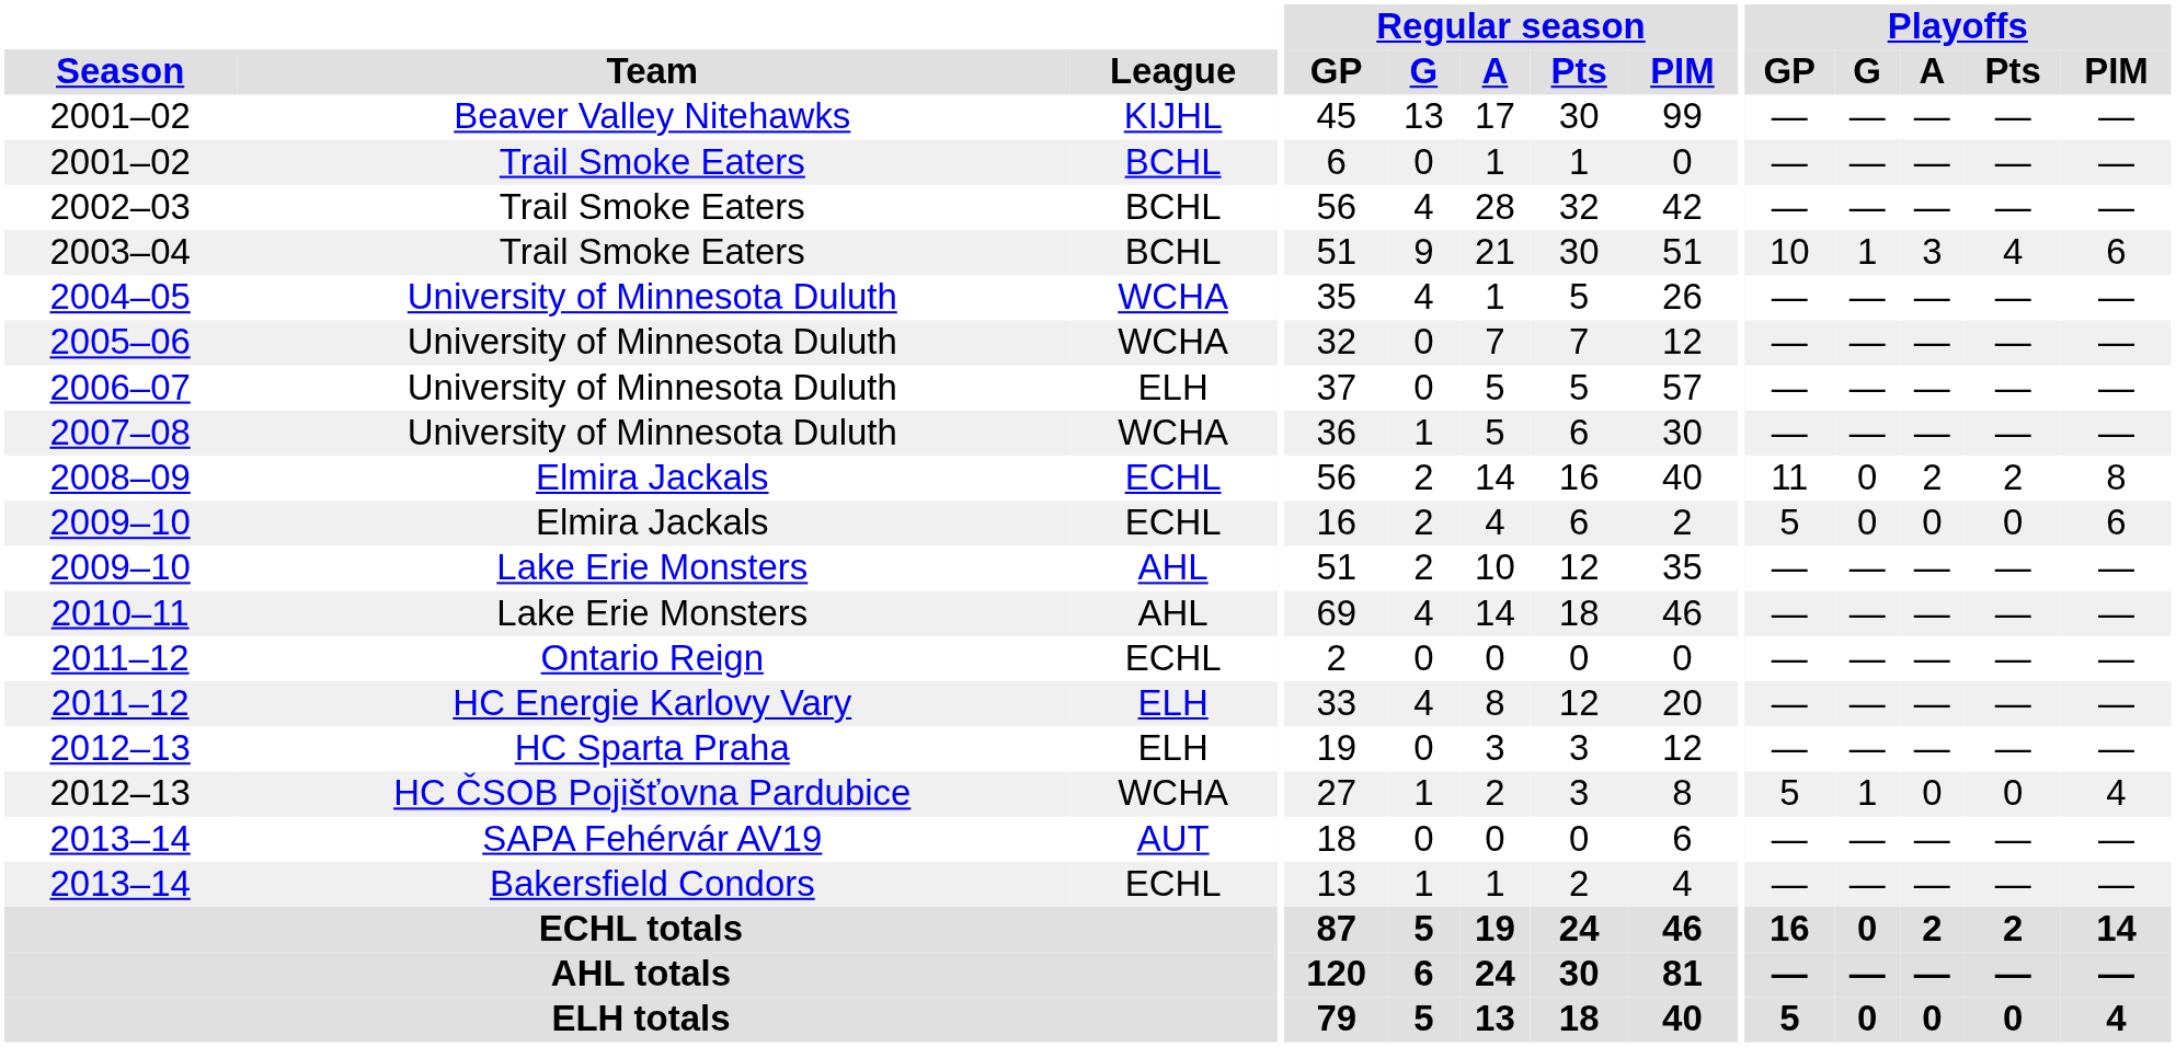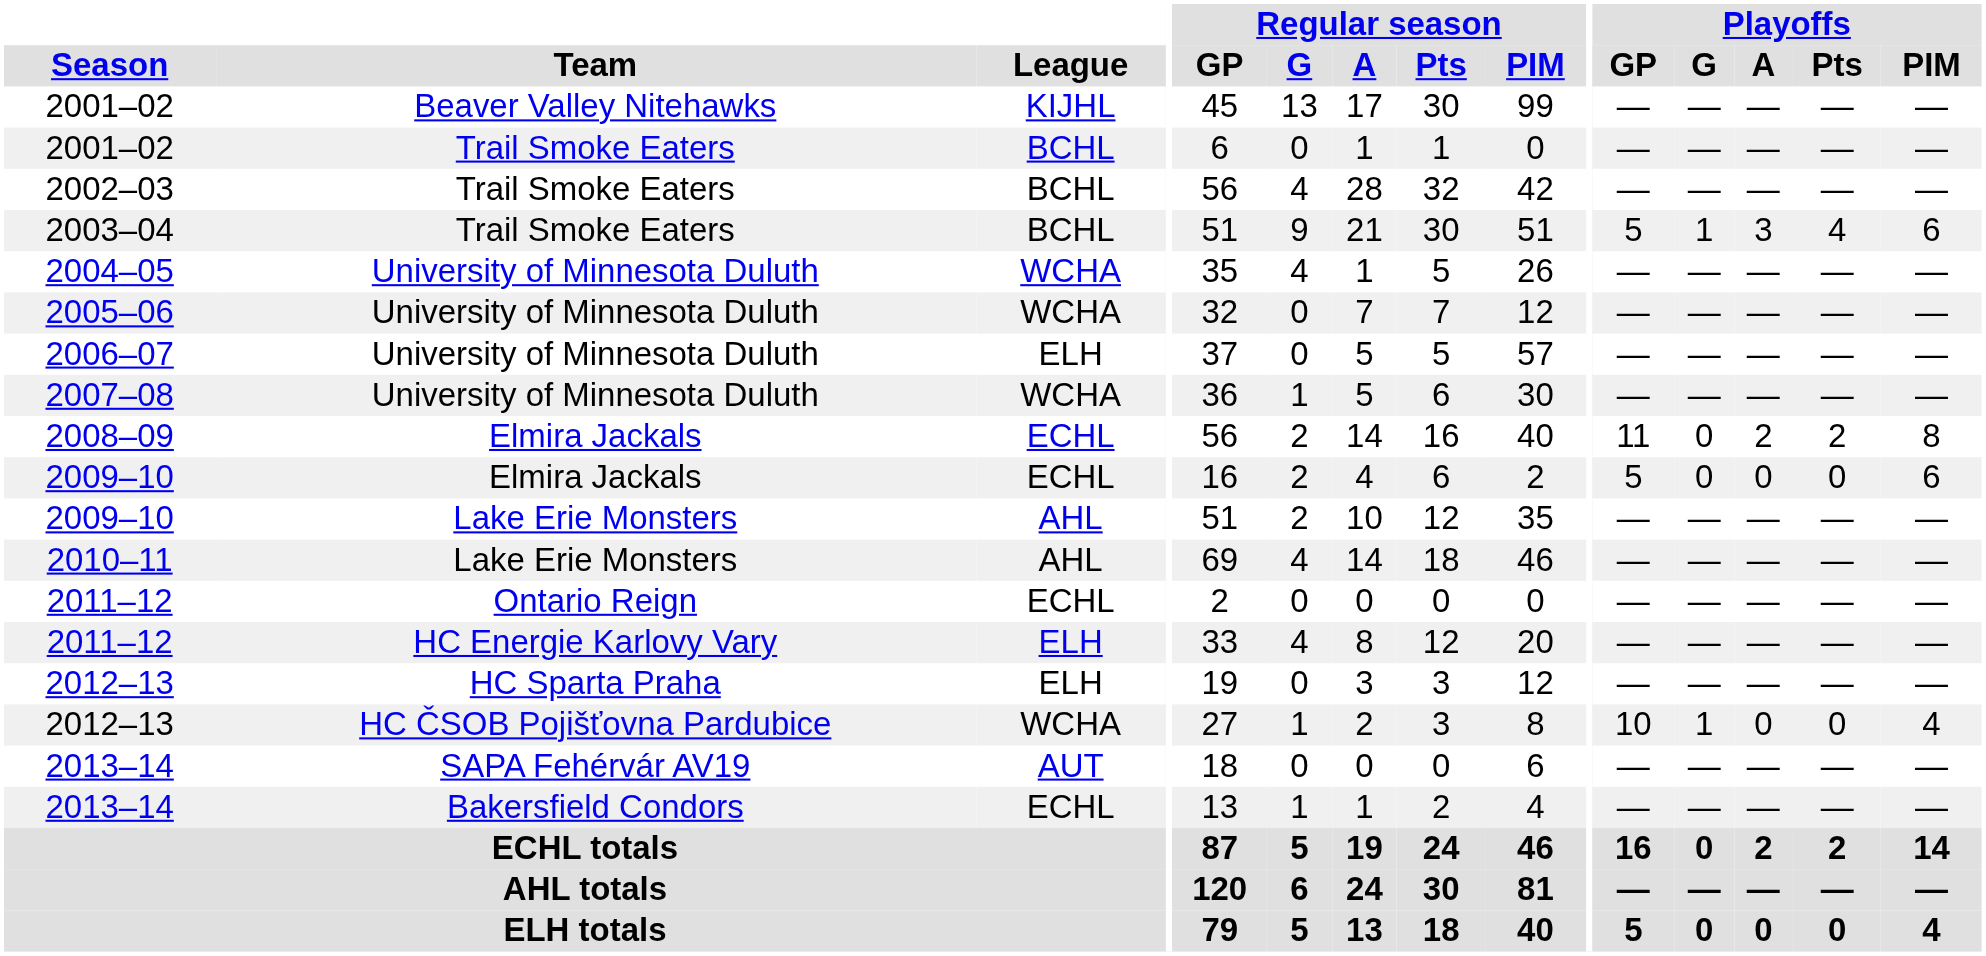 <table border="0" cellpadding="1" cellspacing="0" style="text-align:center; width:60em">
 <tr style="background:#e0e0e0;">
 <th colspan="3" style="background:#fff;"></th>
 <th rowspan="99" style="background:#fff;"></th>
 <th colspan="5"><a href='#'>Regular season</a></th>
 <th rowspan="99" style="background:#fff;"></th>
 <th colspan="5"><a href='#'>Playoffs</a></th>
 </tr>
 <tr style="background:#e0e0e0;">
 <th><a href='#'>Season</a></th>
 <th>Team</th>
 <th>League</th>
 <th>GP</th>
 <th><a href='#'>G</a></th>
 <th><a href='#'>A</a></th>
 <th><a href='#'>Pts</a></th>
 <th><a href='#'>PIM</a></th>
 <th>GP</th>
 <th>G</th>
 <th>A</th>
 <th>Pts</th>
 <th>PIM</th>
 </tr>
 <tr>
 <td>2001–02</td>
 <td><a href='#'>Beaver Valley Nitehawks</a></td>
 <td><a href='#'>KIJHL</a></td>
 <td>45</td>
 <td>13</td>
 <td>17</td>
 <td>30</td>
 <td>99</td>
 <td>—</td>
 <td>—</td>
 <td>—</td>
 <td>—</td>
 <td>—</td>
 </tr>
 <tr bgcolor="#f0f0f0">
 <td>2001–02</td>
 <td><a href='#'>Trail Smoke Eaters</a></td>
 <td><a href='#'>BCHL</a></td>
 <td>6</td>
 <td>0</td>
 <td>1</td>
 <td>1</td>
 <td>0</td>
 <td>—</td>
 <td>—</td>
 <td>—</td>
 <td>—</td>
 <td>—</td>
 </tr>
 <tr>
 <td>2002–03</td>
 <td>Trail Smoke Eaters</td>
 <td>BCHL</td>
 <td>56</td>
 <td>4</td>
 <td>28</td>
 <td>32</td>
 <td>42</td>
 <td>—</td>
 <td>—</td>
 <td>—</td>
 <td>—</td>
 <td>—</td>
 </tr>
 <tr bgcolor="#f0f0f0">
 <td>2003–04</td>
 <td>Trail Smoke Eaters</td>
 <td>BCHL</td>
 <td>51</td>
 <td>9</td>
 <td>21</td>
 <td>30</td>
 <td>51</td>
-<td>10</td>
+<td>5</td>
 <td>1</td>
 <td>3</td>
 <td>4</td>
 <td>6</td>
 </tr>
 <tr>
 <td><a href='#'>2004–05</a></td>
 <td><a href='#'>University of Minnesota Duluth</a></td>
 <td><a href='#'>WCHA</a></td>
 <td>35</td>
 <td>4</td>
 <td>1</td>
 <td>5</td>
 <td>26</td>
 <td>—</td>
 <td>—</td>
 <td>—</td>
 <td>—</td>
 <td>—</td>
 </tr>
 <tr bgcolor="#f0f0f0">
 <td><a href='#'>2005–06</a></td>
 <td>University of Minnesota Duluth</td>
 <td>WCHA</td>
 <td>32</td>
 <td>0</td>
 <td>7</td>
 <td>7</td>
 <td>12</td>
 <td>—</td>
 <td>—</td>
 <td>—</td>
 <td>—</td>
 <td>—</td>
 </tr>
 <tr>
 <td><a href='#'>2006–07</a></td>
 <td>University of Minnesota Duluth</td>
 <td>ELH</td>
 <td>37</td>
 <td>0</td>
 <td>5</td>
 <td>5</td>
 <td>57</td>
 <td>—</td>
 <td>—</td>
 <td>—</td>
 <td>—</td>
 <td>—</td>
 </tr>
 <tr bgcolor="#f0f0f0">
 <td><a href='#'>2007–08</a></td>
 <td>University of Minnesota Duluth</td>
 <td>WCHA</td>
 <td>36</td>
 <td>1</td>
 <td>5</td>
 <td>6</td>
 <td>30</td>
 <td>—</td>
 <td>—</td>
 <td>—</td>
 <td>—</td>
 <td>—</td>
 </tr>
 <tr>
 <td><a href='#'>2008–09</a></td>
 <td><a href='#'>Elmira Jackals</a></td>
 <td><a href='#'>ECHL</a></td>
 <td>56</td>
 <td>2</td>
 <td>14</td>
 <td>16</td>
 <td>40</td>
 <td>11</td>
 <td>0</td>
 <td>2</td>
 <td>2</td>
 <td>8</td>
 </tr>
 <tr bgcolor="#f0f0f0">
 <td><a href='#'>2009–10</a></td>
 <td>Elmira Jackals</td>
 <td>ECHL</td>
 <td>16</td>
 <td>2</td>
 <td>4</td>
 <td>6</td>
 <td>2</td>
 <td>5</td>
 <td>0</td>
 <td>0</td>
 <td>0</td>
 <td>6</td>
 </tr>
 <tr>
 <td><a href='#'>2009–10</a></td>
 <td><a href='#'>Lake Erie Monsters</a></td>
 <td><a href='#'>AHL</a></td>
 <td>51</td>
 <td>2</td>
 <td>10</td>
 <td>12</td>
 <td>35</td>
 <td>—</td>
 <td>—</td>
 <td>—</td>
 <td>—</td>
 <td>—</td>
 </tr>
 <tr bgcolor="#f0f0f0">
 <td><a href='#'>2010–11</a></td>
 <td>Lake Erie Monsters</td>
 <td>AHL</td>
 <td>69</td>
 <td>4</td>
 <td>14</td>
 <td>18</td>
 <td>46</td>
 <td>—</td>
 <td>—</td>
 <td>—</td>
 <td>—</td>
 <td>—</td>
 </tr>
 <tr>
 <td><a href='#'>2011–12</a></td>
 <td><a href='#'>Ontario Reign</a></td>
 <td>ECHL</td>
 <td>2</td>
 <td>0</td>
 <td>0</td>
 <td>0</td>
 <td>0</td>
 <td>—</td>
 <td>—</td>
 <td>—</td>
 <td>—</td>
 <td>—</td>
 </tr>
 <tr bgcolor="#f0f0f0">
 <td><a href='#'>2011–12</a></td>
 <td><a href='#'>HC Energie Karlovy Vary</a></td>
 <td><a href='#'>ELH</a></td>
 <td>33</td>
 <td>4</td>
 <td>8</td>
 <td>12</td>
 <td>20</td>
 <td>—</td>
 <td>—</td>
 <td>—</td>
 <td>—</td>
 <td>—</td>
 </tr>
 <tr>
 <td><a href='#'>2012–13</a></td>
 <td><a href='#'>HC Sparta Praha</a></td>
 <td>ELH</td>
 <td>19</td>
 <td>0</td>
 <td>3</td>
 <td>3</td>
 <td>12</td>
 <td>—</td>
 <td>—</td>
 <td>—</td>
 <td>—</td>
 <td>—</td>
 </tr>
 <tr bgcolor="#f0f0f0">
 <td>2012–13</td>
 <td><a href='#'>HC ČSOB Pojišťovna Pardubice</a></td>
 <td>WCHA</td>
 <td>27</td>
 <td>1</td>
 <td>2</td>
 <td>3</td>
 <td>8</td>
-<td>5</td>
+<td>10</td>
 <td>1</td>
 <td>0</td>
 <td>0</td>
 <td>4</td>
 </tr>
 <tr>
 <td><a href='#'>2013–14</a></td>
 <td><a href='#'>SAPA Fehérvár AV19</a></td>
 <td><a href='#'>AUT</a></td>
 <td>18</td>
 <td>0</td>
 <td>0</td>
 <td>0</td>
 <td>6</td>
 <td>—</td>
 <td>—</td>
 <td>—</td>
 <td>—</td>
 <td>—</td>
 </tr>
 <tr bgcolor="#f0f0f0">
 <td><a href='#'>2013–14</a></td>
 <td><a href='#'>Bakersfield Condors</a></td>
 <td>ECHL</td>
 <td>13</td>
 <td>1</td>
 <td>1</td>
 <td>2</td>
 <td>4</td>
 <td>—</td>
 <td>—</td>
 <td>—</td>
 <td>—</td>
 <td>—</td>
 </tr>
 <tr style="background:#e0e0e0;">
 <th colspan="3">ECHL totals</th>
 <th>87</th>
 <th>5</th>
 <th>19</th>
 <th>24</th>
 <th>46</th>
 <th>16</th>
 <th>0</th>
 <th>2</th>
 <th>2</th>
 <th>14</th>
 </tr>
 <tr style="background:#e0e0e0;">
 <th colspan="3">AHL totals</th>
 <th>120</th>
 <th>6</th>
 <th>24</th>
 <th>30</th>
 <th>81</th>
 <th>—</th>
 <th>—</th>
 <th>—</th>
 <th>—</th>
 <th>—</th>
 </tr>
 <tr style="background:#e0e0e0;">
 <th colspan="3">ELH totals</th>
 <th>79</th>
 <th>5</th>
 <th>13</th>
 <th>18</th>
 <th>40</th>
 <th>5</th>
 <th>0</th>
 <th>0</th>
 <th>0</th>
 <th>4</th>
 </tr>
 </table>
